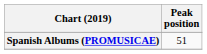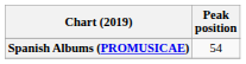 <table class="wikitable sortable plainrowheaders" style="text-align:center">
 <tr>
 <th scope="col">Chart (2019)</th>
 <th scope="col">Peak<br>position</th>
 </tr>
 <tr>
 </tr>
 <tr>
 </tr>
 <tr>
 </tr>
 <tr>
 </tr>
 <tr>
 </tr>
 <tr>
 </tr>
 <tr>
 <th scope="row">Spanish Albums (<a href='#'>PROMUSICAE</a>)</th>
-<td>51</td>
+<td>54</td>
 </tr>
 <tr>
 </tr>
 </table>
